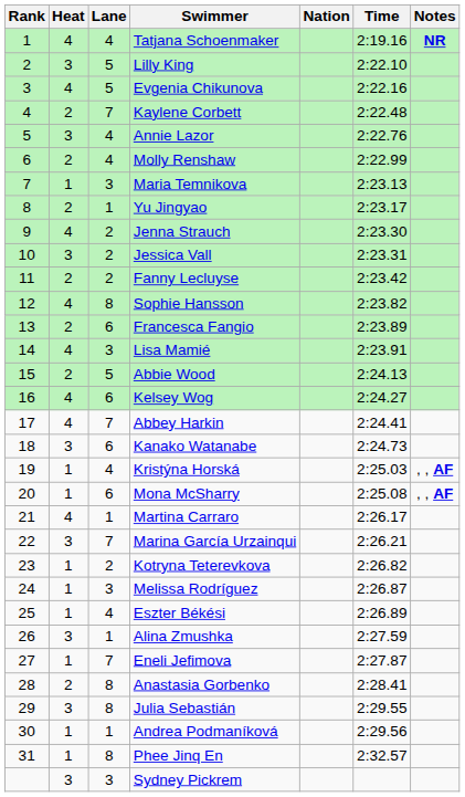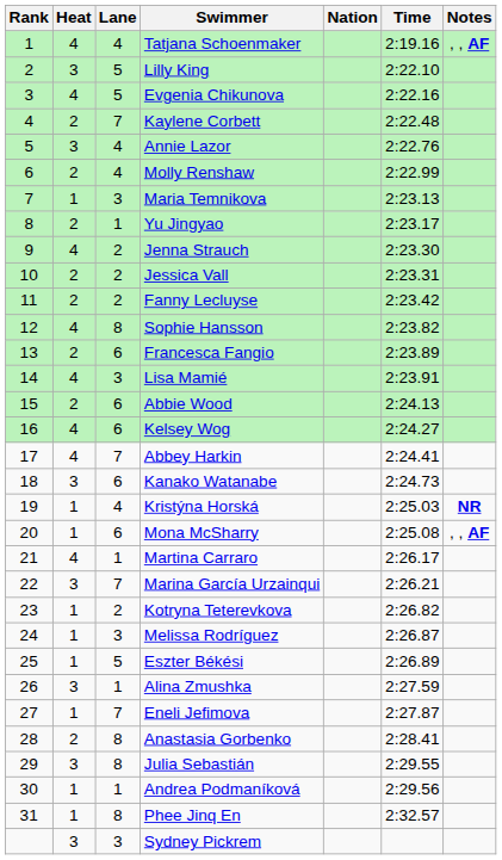 <table class="wikitable sortable" style="text-align:center">
 <tr>
 <th>Rank</th>
 <th>Heat</th>
 <th>Lane</th>
 <th>Swimmer</th>
 <th>Nation</th>
 <th>Time</th>
 <th>Notes</th>
 </tr>
 <tr bgcolor=bbf3bb>
 <td>1</td>
 <td>4</td>
 <td>4</td>
 <td align=left><a href='#'>Tatjana Schoenmaker</a></td>
 <td align=left></td>
 <td>2:19.16</td>
-<td><strong><a href='#'>NR</a></strong></td>
+<td>, , <strong><a href='#'>AF</a></strong></td>
 </tr>
 <tr bgcolor=bbf3bb>
 <td>2</td>
 <td>3</td>
 <td>5</td>
 <td align=left><a href='#'>Lilly King</a></td>
 <td align=left></td>
 <td>2:22.10</td>
 <td></td>
 </tr>
 <tr bgcolor=bbf3bb>
 <td>3</td>
 <td>4</td>
 <td>5</td>
 <td align=left><a href='#'>Evgenia Chikunova</a></td>
 <td align=left></td>
 <td>2:22.16</td>
 <td></td>
 </tr>
 <tr bgcolor=bbf3bb>
 <td>4</td>
 <td>2</td>
 <td>7</td>
 <td align=left><a href='#'>Kaylene Corbett</a></td>
 <td align=left></td>
 <td>2:22.48</td>
 <td></td>
 </tr>
 <tr bgcolor=bbf3bb>
 <td>5</td>
 <td>3</td>
 <td>4</td>
 <td align=left><a href='#'>Annie Lazor</a></td>
 <td align=left></td>
 <td>2:22.76</td>
 <td></td>
 </tr>
 <tr bgcolor=bbf3bb>
 <td>6</td>
 <td>2</td>
 <td>4</td>
 <td align=left><a href='#'>Molly Renshaw</a></td>
 <td align=left></td>
 <td>2:22.99</td>
 <td></td>
 </tr>
 <tr bgcolor=bbf3bb>
 <td>7</td>
 <td>1</td>
 <td>3</td>
 <td align=left><a href='#'>Maria Temnikova</a></td>
 <td align=left></td>
 <td>2:23.13</td>
 <td></td>
 </tr>
 <tr bgcolor=bbf3bb>
 <td>8</td>
 <td>2</td>
 <td>1</td>
 <td align=left><a href='#'>Yu Jingyao</a></td>
 <td align=left></td>
 <td>2:23.17</td>
 <td></td>
 </tr>
 <tr bgcolor=bbf3bb>
 <td>9</td>
 <td>4</td>
 <td>2</td>
 <td align=left><a href='#'>Jenna Strauch</a></td>
 <td align=left></td>
 <td>2:23.30</td>
 <td></td>
 </tr>
 <tr bgcolor=bbf3bb>
 <td>10</td>
-<td>3</td>
+<td>2</td>
 <td>2</td>
 <td align=left><a href='#'>Jessica Vall</a></td>
 <td align=left></td>
 <td>2:23.31</td>
 <td></td>
 </tr>
 <tr bgcolor=bbf3bb>
 <td>11</td>
 <td>2</td>
 <td>2</td>
 <td align=left><a href='#'>Fanny Lecluyse</a></td>
 <td align=left></td>
 <td>2:23.42</td>
 <td></td>
 </tr>
 <tr bgcolor=bbf3bb>
 <td>12</td>
 <td>4</td>
 <td>8</td>
 <td align=left><a href='#'>Sophie Hansson</a></td>
 <td align=left></td>
 <td>2:23.82</td>
 <td></td>
 </tr>
 <tr bgcolor=bbf3bb>
 <td>13</td>
 <td>2</td>
 <td>6</td>
 <td align=left><a href='#'>Francesca Fangio</a></td>
 <td align=left></td>
 <td>2:23.89</td>
 <td></td>
 </tr>
 <tr bgcolor=bbf3bb>
 <td>14</td>
 <td>4</td>
 <td>3</td>
 <td align=left><a href='#'>Lisa Mamié</a></td>
 <td align=left></td>
 <td>2:23.91</td>
 <td></td>
 </tr>
 <tr bgcolor=bbf3bb>
 <td>15</td>
 <td>2</td>
-<td>5</td>
+<td>6</td>
 <td align=left><a href='#'>Abbie Wood</a></td>
 <td align=left></td>
 <td>2:24.13</td>
 <td></td>
 </tr>
 <tr bgcolor=bbf3bb>
 <td>16</td>
 <td>4</td>
 <td>6</td>
 <td align=left><a href='#'>Kelsey Wog</a></td>
 <td align=left></td>
 <td>2:24.27</td>
 <td></td>
 </tr>
 <tr>
 <td>17</td>
 <td>4</td>
 <td>7</td>
 <td align=left><a href='#'>Abbey Harkin</a></td>
 <td align=left></td>
 <td>2:24.41</td>
 <td></td>
 </tr>
 <tr>
 <td>18</td>
 <td>3</td>
 <td>6</td>
 <td align=left><a href='#'>Kanako Watanabe</a></td>
 <td align=left></td>
 <td>2:24.73</td>
 <td></td>
 </tr>
 <tr>
 <td>19</td>
 <td>1</td>
 <td>4</td>
 <td align=left><a href='#'>Kristýna Horská</a></td>
 <td align=left></td>
 <td>2:25.03</td>
-<td>, , <strong><a href='#'>AF</a></strong></td>
+<td><strong><a href='#'>NR</a></strong></td>
 </tr>
 <tr>
 <td>20</td>
 <td>1</td>
 <td>6</td>
 <td align=left><a href='#'>Mona McSharry</a></td>
 <td align=left></td>
 <td>2:25.08</td>
 <td>, , <strong><a href='#'>AF</a></strong></td>
 </tr>
 <tr>
 <td>21</td>
 <td>4</td>
 <td>1</td>
 <td align=left><a href='#'>Martina Carraro</a></td>
 <td align=left></td>
 <td>2:26.17</td>
 <td></td>
 </tr>
 <tr>
 <td>22</td>
 <td>3</td>
 <td>7</td>
 <td align=left><a href='#'>Marina García Urzainqui</a></td>
 <td align=left></td>
 <td>2:26.21</td>
 <td></td>
 </tr>
 <tr>
 <td>23</td>
 <td>1</td>
 <td>2</td>
 <td align=left><a href='#'>Kotryna Teterevkova</a></td>
 <td align=left></td>
 <td>2:26.82</td>
 <td></td>
 </tr>
 <tr>
 <td>24</td>
 <td>1</td>
 <td>3</td>
 <td align=left><a href='#'>Melissa Rodríguez</a></td>
 <td align=left></td>
 <td>2:26.87</td>
 <td></td>
 </tr>
 <tr>
 <td>25</td>
 <td>1</td>
-<td>4</td>
+<td>5</td>
 <td align=left><a href='#'>Eszter Békési</a></td>
 <td align=left></td>
 <td>2:26.89</td>
 <td></td>
 </tr>
 <tr>
 <td>26</td>
 <td>3</td>
 <td>1</td>
 <td align=left><a href='#'>Alina Zmushka</a></td>
 <td align=left></td>
 <td>2:27.59</td>
 <td></td>
 </tr>
 <tr>
 <td>27</td>
 <td>1</td>
 <td>7</td>
 <td align=left><a href='#'>Eneli Jefimova</a></td>
 <td align=left></td>
 <td>2:27.87</td>
 <td></td>
 </tr>
 <tr>
 <td>28</td>
 <td>2</td>
 <td>8</td>
 <td align=left><a href='#'>Anastasia Gorbenko</a></td>
 <td align=left></td>
 <td>2:28.41</td>
 <td></td>
 </tr>
 <tr>
 <td>29</td>
 <td>3</td>
 <td>8</td>
 <td align=left><a href='#'>Julia Sebastián</a></td>
 <td align=left></td>
 <td>2:29.55</td>
 <td></td>
 </tr>
 <tr>
 <td>30</td>
 <td>1</td>
 <td>1</td>
 <td align=left><a href='#'>Andrea Podmaníková</a></td>
 <td align=left></td>
 <td>2:29.56</td>
 <td></td>
 </tr>
 <tr>
 <td>31</td>
 <td>1</td>
 <td>8</td>
 <td align=left><a href='#'>Phee Jinq En</a></td>
 <td align=left></td>
 <td>2:32.57</td>
 <td></td>
 </tr>
 <tr>
 <td></td>
 <td>3</td>
 <td>3</td>
 <td align=left><a href='#'>Sydney Pickrem</a></td>
 <td align=left></td>
 <td></td>
 <td></td>
 </tr>
 </table>
